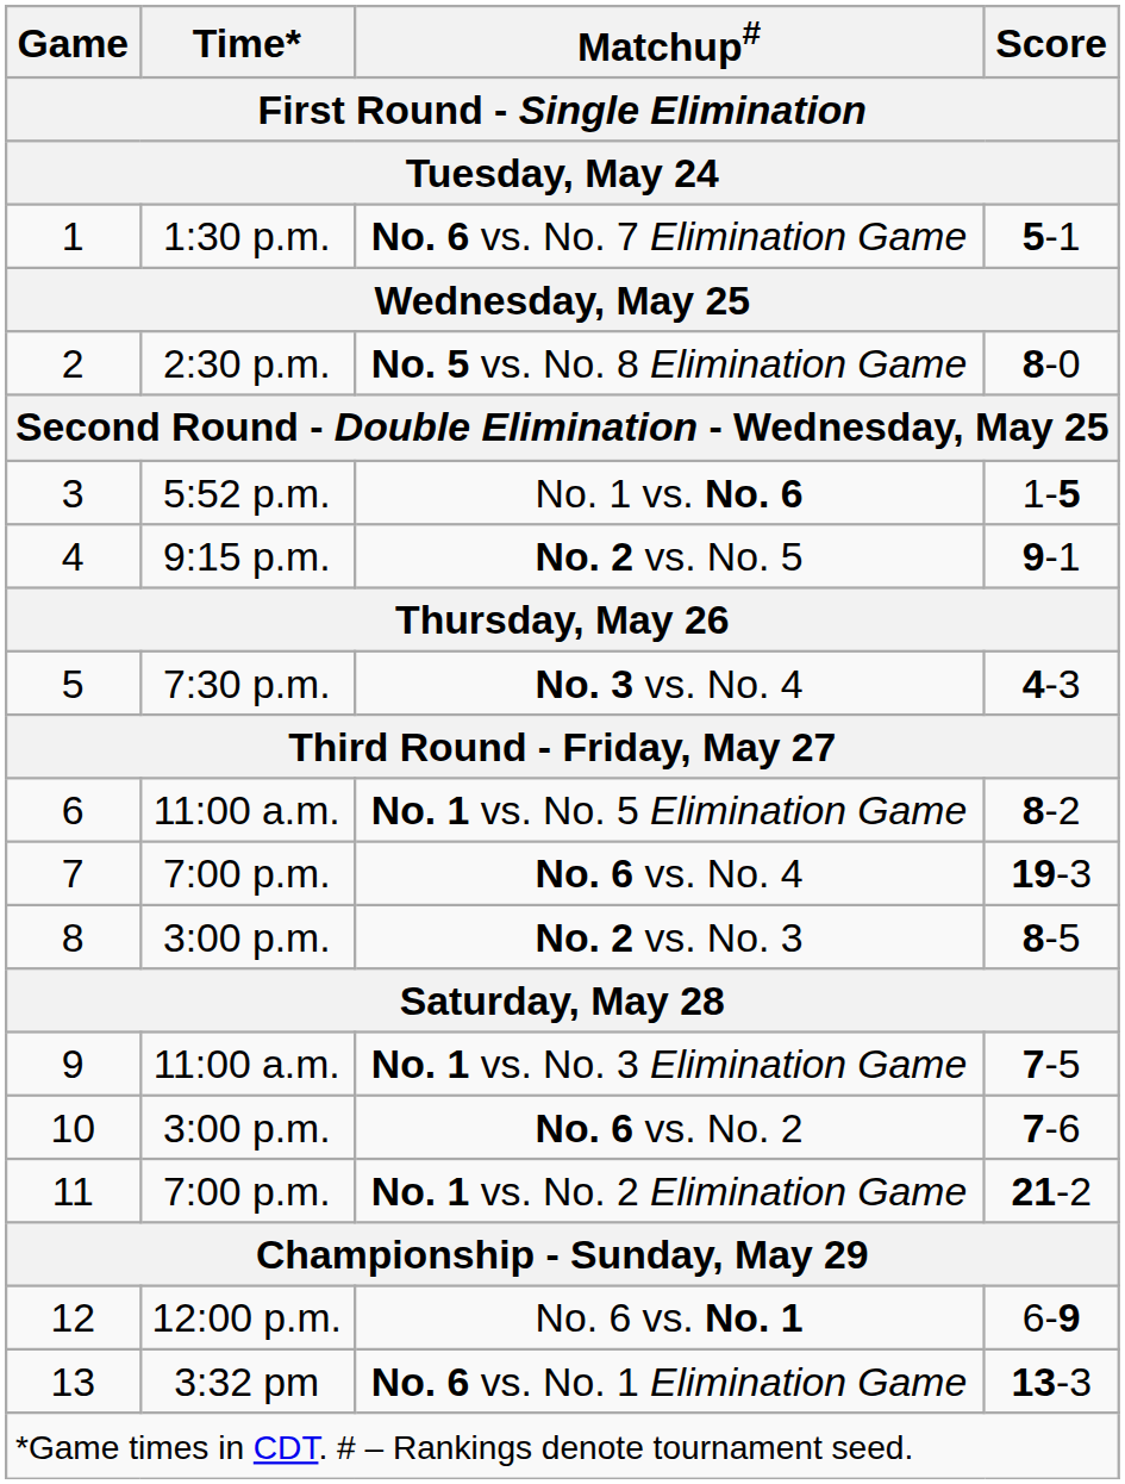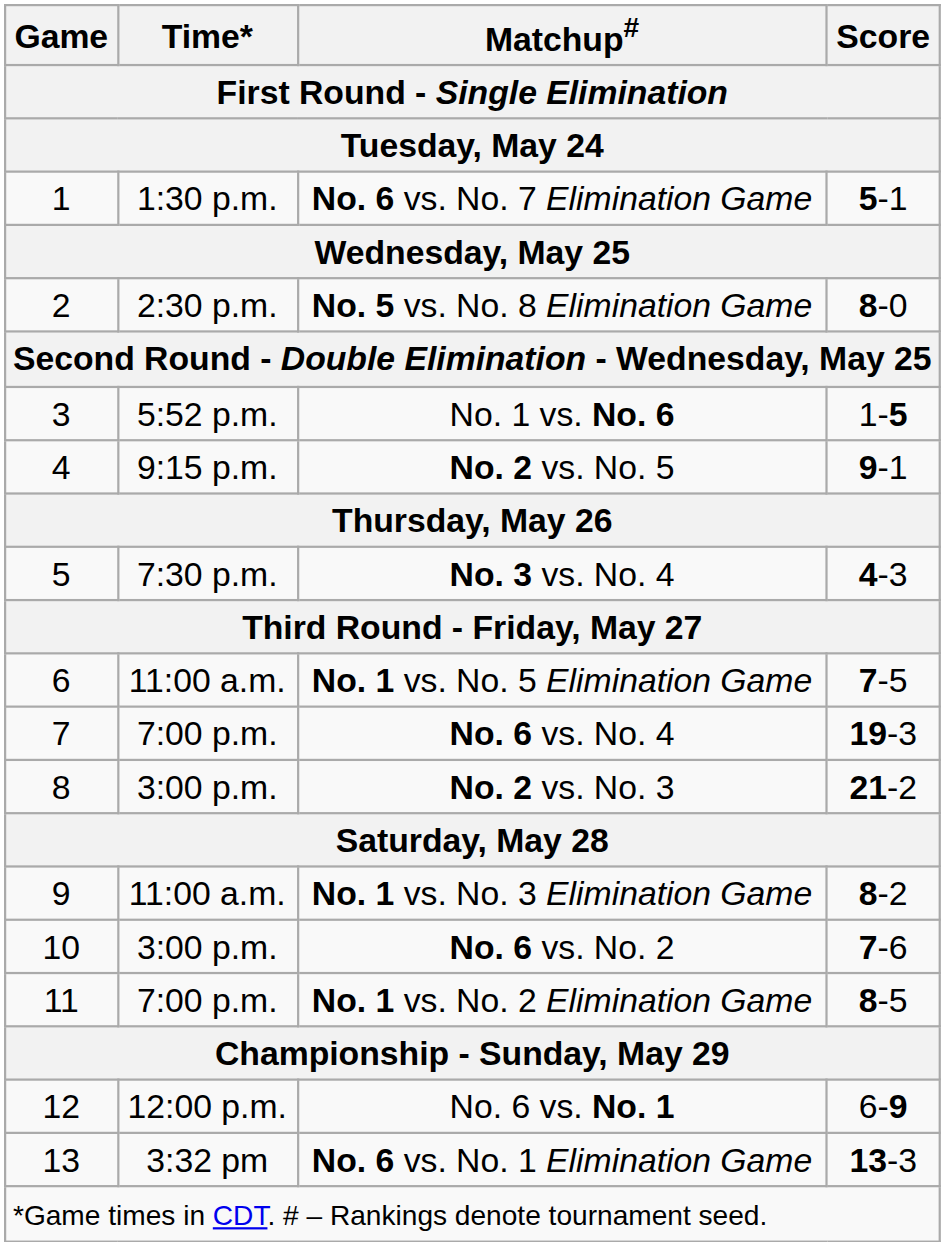 <table class="wikitable" style="font-size: 95%">
 <tr align="center">
 <th>Game</th>
 <th>Time*</th>
 <th>Matchup<sup>#</sup></th>
 <th>Score</th>
 </tr>
 <tr>
 <th colspan=5>First Round - <em>Single Elimination</em></th>
 </tr>
 <tr>
 <th colspan=5>Tuesday, May 24</th>
 </tr>
 <tr>
 <td style="text-align:center;">1</td>
 <td style="text-align:center;">1:30 p.m.</td>
 <td style="text-align:center;"><strong>No. 6 </strong> vs. No. 7  <em>Elimination Game</em></td>
 <td style="text-align:center;"><strong>5</strong>-1</td>
 </tr>
 <tr>
 <th colspan=5>Wednesday, May 25</th>
 </tr>
 <tr>
 <td style="text-align:center;">2</td>
 <td style="text-align:center;">2:30 p.m.</td>
 <td style="text-align:center;"><strong>No. 5 </strong> vs. No. 8  <em>Elimination Game</em></td>
 <td style="text-align:center;"><strong>8</strong>-0</td>
 </tr>
 <tr>
 <th colspan=5>Second Round - <em>Double Elimination</em> - Wednesday, May 25</th>
 </tr>
 <tr>
 <td style="text-align:center;">3</td>
 <td style="text-align:center;">5:52 p.m.</td>
 <td style="text-align:center;">No. 1  vs. <strong>No. 6 </strong></td>
 <td style="text-align:center;">1-<strong>5</strong></td>
 </tr>
 <tr>
 <td style="text-align:center;">4</td>
 <td style="text-align:center;">9:15 p.m.</td>
 <td style="text-align:center;"><strong>No. 2 </strong> vs. No. 5 </td>
 <td style="text-align:center;"><strong>9</strong>-1</td>
 </tr>
 <tr>
 <th colspan=5>Thursday, May 26</th>
 </tr>
 <tr>
 <td style="text-align:center;">5</td>
 <td style="text-align:center;">7:30 p.m.</td>
 <td style="text-align:center;"><strong>No. 3 </strong> vs. No. 4 </td>
 <td style="text-align:center;"><strong>4</strong>-3</td>
 </tr>
 <tr>
 <th colspan=5>Third Round - Friday, May 27</th>
 </tr>
 <tr>
 <td style="text-align:center;">6</td>
 <td style="text-align:center;">11:00 a.m.</td>
 <td style="text-align:center;"><strong>No. 1 </strong> vs. No. 5  <em>Elimination Game</em></td>
-<td style="text-align:center;"><strong>8</strong>-2</td>
+<td style="text-align:center;"><strong>7</strong>-5</td>
 </tr>
 <tr>
 <td style="text-align:center;">7</td>
 <td style="text-align:center;">7:00 p.m.</td>
 <td style="text-align:center;"><strong>No. 6 </strong> vs. No. 4 </td>
 <td style="text-align:center;"><strong>19</strong>-3</td>
 </tr>
 <tr>
 <td style="text-align:center;">8</td>
 <td style="text-align:center;">3:00 p.m.</td>
 <td style="text-align:center;"><strong>No. 2 </strong> vs. No. 3 </td>
-<td style="text-align:center;"><strong>8</strong>-5</td>
+<td style="text-align:center;"><strong>21</strong>-2</td>
 </tr>
 <tr>
 <th colspan=5>Saturday, May 28</th>
 </tr>
 <tr>
 <td style="text-align:center;">9</td>
 <td style="text-align:center;">11:00 a.m.</td>
 <td style="text-align:center;"><strong>No. 1 </strong> vs. No. 3  <em>Elimination Game</em></td>
-<td style="text-align:center;"><strong>7</strong>-5</td>
+<td style="text-align:center;"><strong>8</strong>-2</td>
 </tr>
 <tr>
 <td style="text-align:center;">10</td>
 <td style="text-align:center;">3:00 p.m.</td>
 <td style="text-align:center;"><strong>No. 6 </strong> vs. No. 2 </td>
 <td style="text-align:center;"><strong>7</strong>-6</td>
 </tr>
 <tr>
 <td style="text-align:center;">11</td>
 <td style="text-align:center;">7:00 p.m.</td>
 <td style="text-align:center;"><strong>No. 1 </strong> vs. No. 2  <em>Elimination Game</em></td>
-<td style="text-align:center;"><strong>21</strong>-2</td>
+<td style="text-align:center;"><strong>8</strong>-5</td>
 </tr>
 <tr>
 <th colspan=5>Championship - Sunday, May 29</th>
 </tr>
 <tr>
 <td style="text-align:center;">12</td>
 <td style="text-align:center;">12:00 p.m.</td>
 <td style="text-align:center;">No. 6  vs. <strong>No. 1 </strong></td>
 <td style="text-align:center;">6-<strong>9</strong></td>
 </tr>
 <tr>
 <td style="text-align:center;">13</td>
 <td style="text-align:center;">3:32 pm</td>
 <td style="text-align:center;"><strong>No. 6 </strong> vs. No. 1  <em>Elimination Game</em></td>
 <td style="text-align:center;"><strong>13</strong>-3</td>
 </tr>
 <tr>
 <td colspan=5><small>*Game times in <a href='#'>CDT</a>. # – Rankings denote tournament seed.</small></td>
 </tr>
 </table>
